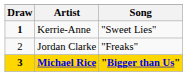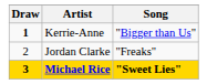 <table class="sortable wikitable" style="margin: 1em auto 1em auto; text-align:center;">
 <tr>
 </tr>
 <tr>
 <th>Draw</th>
 <th>Artist</th>
 <th>Song</th>
 </tr>
 <tr>
 <td><strong>1</strong></td>
 <td style="text-align:left;">Kerrie-Anne</td>
-<td style="text-align:left;">"Sweet Lies"</td>
+<td style="text-align:left;">"<a href='#'>Bigger than Us</a>"</td>
 </tr>
 <tr>
 <td>2</td>
 <td style="text-align:left;">Jordan Clarke</td>
 <td style="text-align:left;">"Freaks"</td>
 </tr>
 <tr style="font-weight:bold; background:gold;">
 <td>3</td>
 <td style="text-align:left;"><a href='#'>Michael Rice</a></td>
-<td style="text-align:left;">"<a href='#'>Bigger than Us</a>"</td>
+<td style="text-align:left;">"Sweet Lies"</td>
 </tr>
 </table>
